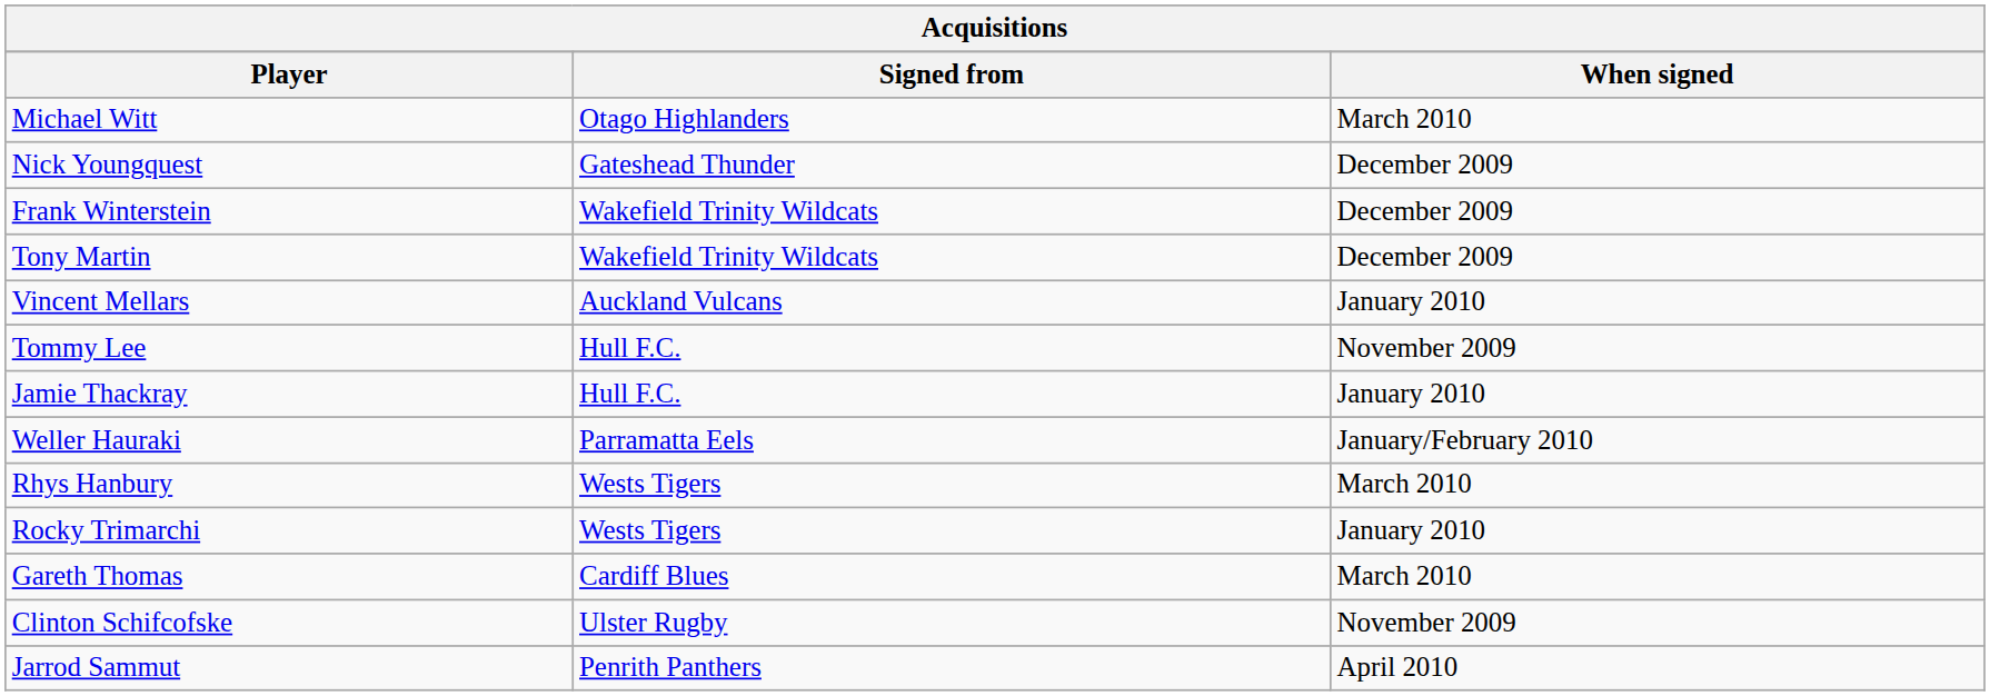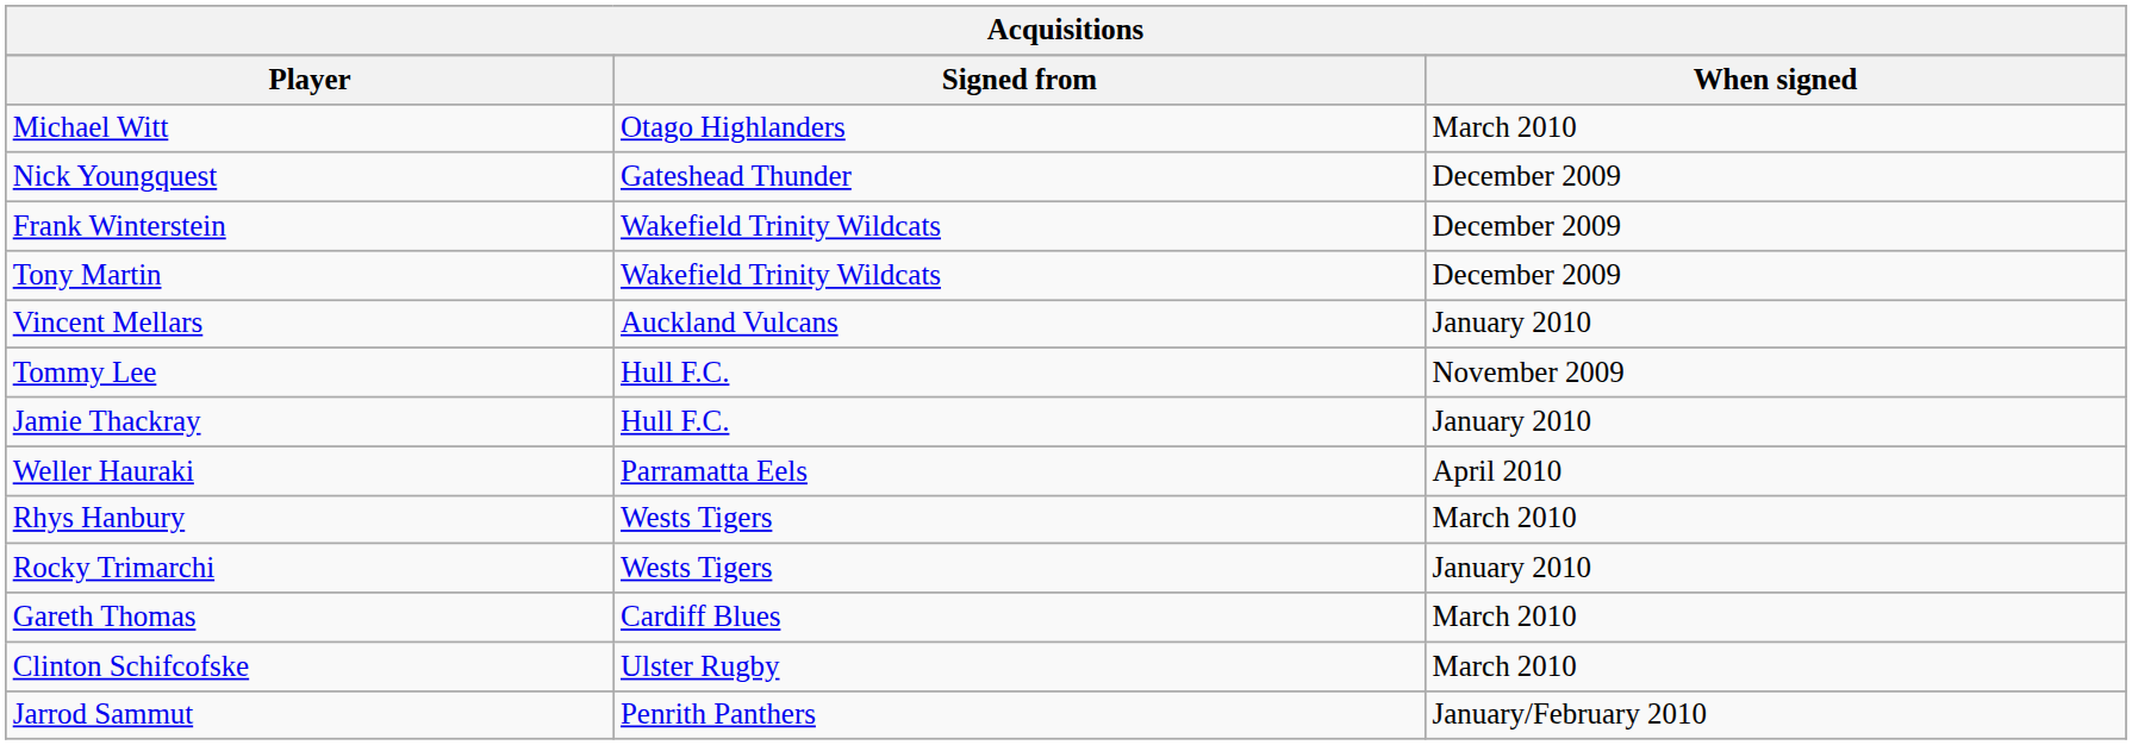 <table class="wikitable" width="65%" style="font-size:90%">
 <tr bgcolor="#efefef">
 <th colspan=11>Acquisitions</th>
 </tr>
 <tr bgcolor="#efefef">
 </tr>
 <tr>
 <th>Player</th>
 <th>Signed from</th>
 <th>When signed</th>
 </tr>
 <tr>
 <td><a href='#'>Michael Witt</a></td>
 <td><a href='#'>Otago Highlanders</a></td>
 <td>March 2010</td>
 </tr>
 <tr>
 <td><a href='#'>Nick Youngquest</a></td>
 <td><a href='#'>Gateshead Thunder</a></td>
 <td>December 2009</td>
 </tr>
 <tr>
 <td><a href='#'>Frank Winterstein</a></td>
 <td><a href='#'>Wakefield Trinity Wildcats</a></td>
 <td>December 2009</td>
 </tr>
 <tr>
 <td><a href='#'>Tony Martin</a></td>
 <td><a href='#'>Wakefield Trinity Wildcats</a></td>
 <td>December 2009</td>
 </tr>
 <tr>
 <td><a href='#'>Vincent Mellars</a></td>
 <td><a href='#'>Auckland Vulcans</a></td>
 <td>January 2010</td>
 </tr>
 <tr>
 <td><a href='#'>Tommy Lee</a></td>
 <td><a href='#'>Hull F.C.</a></td>
 <td>November 2009</td>
 </tr>
 <tr>
 <td><a href='#'>Jamie Thackray</a></td>
 <td><a href='#'>Hull F.C.</a></td>
 <td>January 2010</td>
 </tr>
 <tr>
 <td><a href='#'>Weller Hauraki</a></td>
 <td><a href='#'>Parramatta Eels</a></td>
-<td>January/February 2010</td>
+<td>April 2010</td>
 </tr>
 <tr>
 <td><a href='#'>Rhys Hanbury</a></td>
 <td><a href='#'>Wests Tigers</a></td>
 <td>March 2010</td>
 </tr>
 <tr>
 <td><a href='#'>Rocky Trimarchi</a></td>
 <td><a href='#'>Wests Tigers</a></td>
 <td>January 2010</td>
 </tr>
 <tr>
 <td><a href='#'>Gareth Thomas</a></td>
 <td><a href='#'>Cardiff Blues</a></td>
 <td>March 2010</td>
 </tr>
 <tr>
 <td><a href='#'>Clinton Schifcofske</a></td>
 <td><a href='#'>Ulster Rugby</a></td>
-<td>November 2009</td>
+<td>March 2010</td>
 </tr>
 <tr>
 <td><a href='#'>Jarrod Sammut</a></td>
 <td><a href='#'>Penrith Panthers</a></td>
-<td>April 2010</td>
+<td>January/February 2010</td>
 </tr>
 </table>
